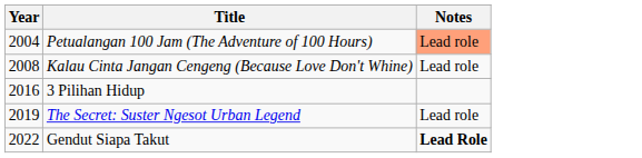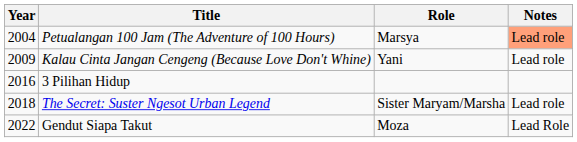 <table class="wikitable">
 <tr>
 <th>Year</th>
 <th>Title</th>
+<th>Role</th>
 <th>Notes</th>
 </tr>
 <tr>
 <td>2004</td>
 <td><em>Petualangan 100 Jam (The Adventure of 100 Hours)</em></td>
+<td>Marsya</td>
 <td style="background: lightsalmon;">Lead role</td>
 </tr>
 <tr>
-<td>2008</td>
+<td>2009</td>
 <td><em>Kalau Cinta Jangan Cengeng (Because Love Don't Whine)</em></td>
+<td>Yani</td>
 <td>Lead role</td>
 </tr>
 <tr>
 <td>2016</td>
 <td>3 Pilihan Hidup</td>
 <td></td>
+<td></td>
 </tr>
 <tr>
-<td>2019</td>
+<td>2018</td>
 <td><em><a href='#'>The Secret: Suster Ngesot Urban Legend</a></em></td>
+<td>Sister Maryam/Marsha</td>
 <td>Lead role</td>
 </tr>
 <tr>
 <td>2022</td>
 <td>Gendut Siapa Takut</td>
-<td><strong>Lead Role</strong></td>
+<td>Moza</td>
+<td>Lead Role</td>
 </tr>
 </table>
